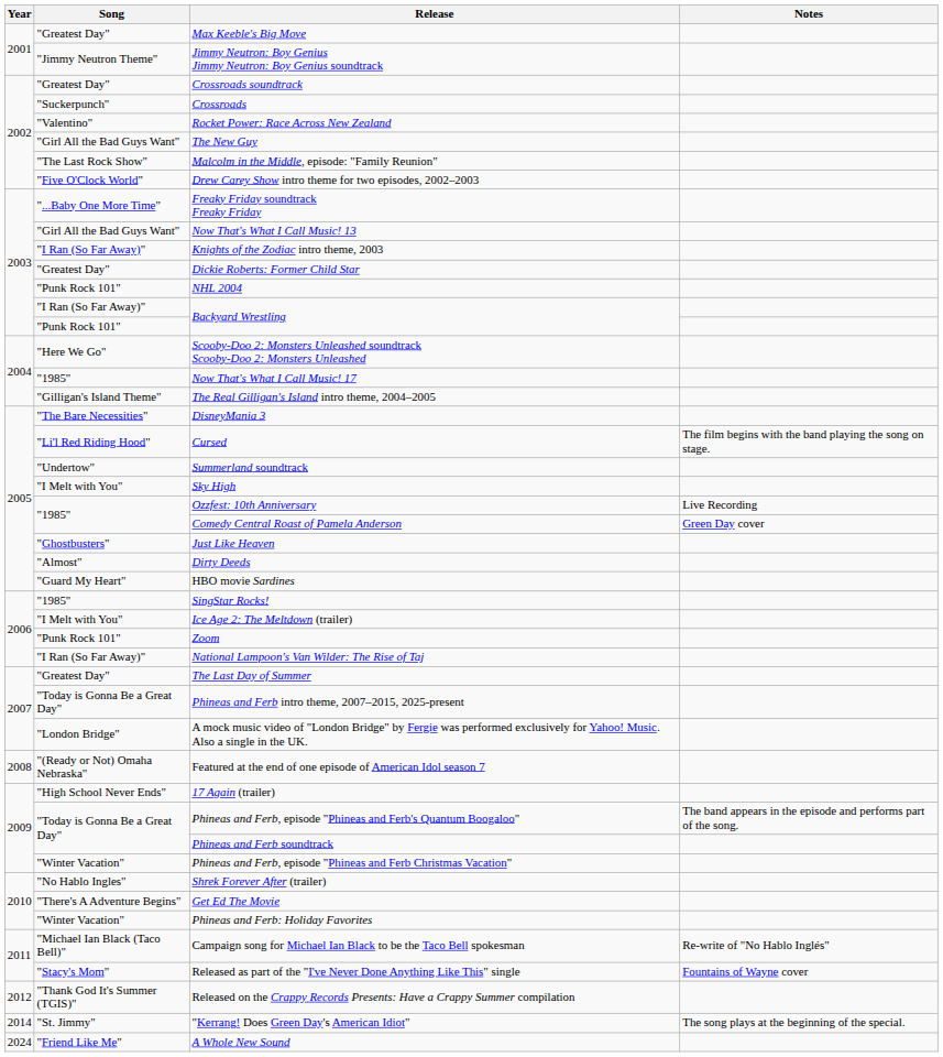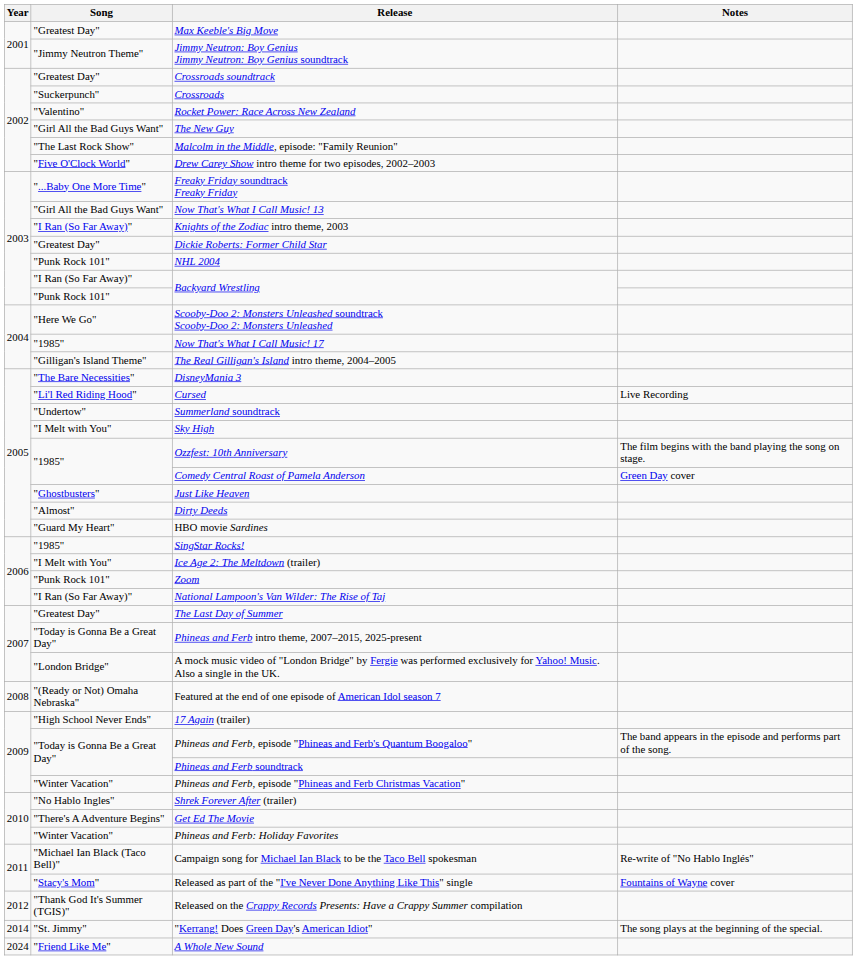 <table class="wikitable">
 <tr>
 <th>Year</th>
 <th>Song</th>
 <th>Release</th>
 <th>Notes</th>
 </tr>
 <tr>
 <td rowspan="2">2001</td>
 <td>"Greatest Day"</td>
 <td><em><a href='#'>Max Keeble's Big Move</a></em></td>
 <td></td>
 </tr>
 <tr>
 <td>"Jimmy Neutron Theme"</td>
 <td><em><a href='#'>Jimmy Neutron: Boy Genius</a></em><br><a href='#'><em>Jimmy Neutron: Boy Genius</em> soundtrack</a></td>
 <td></td>
 </tr>
 <tr>
 <td rowspan="6">2002</td>
 <td>"Greatest Day"</td>
 <td><em><a href='#'>Crossroads soundtrack</a></em></td>
 <td></td>
 </tr>
 <tr>
 <td>"Suckerpunch"</td>
 <td><em><a href='#'>Crossroads</a></em></td>
 <td></td>
 </tr>
 <tr>
 <td>"Valentino"</td>
 <td><em><a href='#'>Rocket Power: Race Across New Zealand</a></em></td>
 <td></td>
 </tr>
 <tr>
 <td>"Girl All the Bad Guys Want"</td>
 <td><em><a href='#'>The New Guy</a></em></td>
 <td></td>
 </tr>
 <tr>
 <td>"The Last Rock Show"</td>
 <td><em><a href='#'>Malcolm in the Middle</a></em>, episode: "Family Reunion"</td>
 <td></td>
 </tr>
 <tr>
 <td>"<a href='#'>Five O'Clock World</a>"</td>
 <td><em><a href='#'>Drew Carey Show</a></em> intro theme for two episodes, 2002–2003</td>
 <td></td>
 </tr>
 <tr>
 <td rowspan="7">2003</td>
 <td>"<a href='#'>...Baby One More Time</a>"</td>
 <td><a href='#'><em>Freaky Friday</em> soundtrack</a><br><em><a href='#'>Freaky Friday</a></em></td>
 <td></td>
 </tr>
 <tr>
 <td>"Girl All the Bad Guys Want"</td>
 <td><em><a href='#'>Now That's What I Call Music! 13</a></em></td>
 <td></td>
 </tr>
 <tr>
 <td>"<a href='#'>I Ran (So Far Away)</a>"</td>
 <td><em><a href='#'>Knights of the Zodiac</a></em> intro theme, 2003</td>
 <td></td>
 </tr>
 <tr>
 <td>"Greatest Day"</td>
 <td><em><a href='#'>Dickie Roberts: Former Child Star</a></em></td>
 <td></td>
 </tr>
 <tr>
 <td>"Punk Rock 101"</td>
 <td><em><a href='#'>NHL 2004</a></em></td>
 <td></td>
 </tr>
 <tr>
 <td>"I Ran (So Far Away)"</td>
 <td rowspan="2"><em><a href='#'>Backyard Wrestling</a></em></td>
 <td></td>
 </tr>
 <tr>
 <td>"Punk Rock 101"</td>
 <td></td>
 </tr>
 <tr>
 <td rowspan="3">2004</td>
 <td>"Here We Go"</td>
 <td><a href='#'><em>Scooby-Doo 2: Monsters Unleashed</em> soundtrack</a><br><em><a href='#'>Scooby-Doo 2: Monsters Unleashed</a></em></td>
 <td></td>
 </tr>
 <tr>
 <td>"1985"</td>
 <td><em><a href='#'>Now That's What I Call Music! 17</a></em></td>
 <td></td>
 </tr>
 <tr>
 <td>"Gilligan's Island Theme"</td>
 <td><em><a href='#'>The Real Gilligan's Island</a></em> intro theme, 2004–2005</td>
 <td></td>
 </tr>
 <tr>
 <td rowspan="9">2005</td>
 <td>"<a href='#'>The Bare Necessities</a>"</td>
 <td><em><a href='#'>DisneyMania 3</a></em></td>
 <td></td>
 </tr>
 <tr>
 <td>"<a href='#'>Li'l Red Riding Hood</a>"</td>
 <td><em><a href='#'>Cursed</a></em></td>
-<td>The film begins with the band playing the song on stage.</td>
+<td>Live Recording</td>
 </tr>
 <tr>
 <td>"Undertow"</td>
 <td><a href='#'><em>Summerland</em> soundtrack</a></td>
 <td></td>
 </tr>
 <tr>
 <td>"I Melt with You"</td>
 <td><em><a href='#'>Sky High</a></em></td>
 <td></td>
 </tr>
 <tr>
 <td rowspan="2">"1985"</td>
 <td><em><a href='#'>Ozzfest: 10th Anniversary</a></em></td>
-<td>Live Recording</td>
+<td>The film begins with the band playing the song on stage.</td>
 </tr>
 <tr>
 <td><em><a href='#'>Comedy Central Roast of Pamela Anderson</a></em></td>
 <td><a href='#'>Green Day</a> cover</td>
 </tr>
 <tr>
 <td>"<a href='#'>Ghostbusters</a>"</td>
 <td><em><a href='#'>Just Like Heaven</a></em></td>
 <td></td>
 </tr>
 <tr>
 <td>"Almost"</td>
 <td><em><a href='#'>Dirty Deeds</a></em></td>
 <td></td>
 </tr>
 <tr>
 <td>"Guard My Heart"</td>
 <td>HBO movie <em>Sardines</em></td>
 <td></td>
 </tr>
 <tr>
 <td rowspan="4">2006</td>
 <td>"1985"</td>
 <td><em><a href='#'>SingStar Rocks!</a></em></td>
 <td></td>
 </tr>
 <tr>
 <td>"I Melt with You"</td>
 <td><em><a href='#'>Ice Age 2: The Meltdown</a></em> (trailer)</td>
 <td></td>
 </tr>
 <tr>
 <td>"Punk Rock 101"</td>
 <td><em><a href='#'>Zoom</a></em></td>
 <td></td>
 </tr>
 <tr>
 <td>"I Ran (So Far Away)"</td>
 <td><em><a href='#'>National Lampoon's Van Wilder: The Rise of Taj</a></em></td>
 <td></td>
 </tr>
 <tr>
 <td rowspan="3">2007</td>
 <td>"Greatest Day"</td>
 <td><em><a href='#'>The Last Day of Summer</a></em></td>
 <td></td>
 </tr>
 <tr>
 <td>"Today is Gonna Be a Great Day"</td>
 <td><em><a href='#'>Phineas and Ferb</a></em> intro theme, 2007–2015, 2025-present</td>
 <td></td>
 </tr>
 <tr>
 <td>"London Bridge"</td>
 <td>A mock music video of "London Bridge" by <a href='#'>Fergie</a> was performed exclusively for <a href='#'>Yahoo! Music</a>. Also a single in the UK.</td>
 <td></td>
 </tr>
 <tr>
 <td>2008</td>
 <td>"(Ready or Not) Omaha Nebraska"</td>
 <td>Featured at the end of one episode of <a href='#'>American Idol season 7</a></td>
 <td></td>
 </tr>
 <tr>
 <td rowspan="4">2009</td>
 <td>"High School Never Ends"</td>
 <td><em><a href='#'>17 Again</a></em> (trailer)</td>
 <td></td>
 </tr>
 <tr>
 <td rowspan="2">"Today is Gonna Be a Great Day"</td>
 <td><em>Phineas and Ferb</em>, episode "<a href='#'>Phineas and Ferb's Quantum Boogaloo</a>"</td>
 <td>The band appears in the episode and performs part of the song.</td>
 </tr>
 <tr>
 <td><a href='#'><em>Phineas and Ferb</em> soundtrack</a></td>
 <td></td>
 </tr>
 <tr>
 <td>"Winter Vacation"</td>
 <td><em>Phineas and Ferb</em>, episode "<a href='#'>Phineas and Ferb Christmas Vacation</a>"</td>
 <td></td>
 </tr>
 <tr>
 <td rowspan="3">2010</td>
 <td>"No Hablo Ingles"</td>
 <td><em><a href='#'>Shrek Forever After</a></em> (trailer)</td>
 <td></td>
 </tr>
 <tr>
 <td>"There's A Adventure Begins"</td>
 <td><em><a href='#'>Get Ed The Movie</a></em></td>
 <td></td>
 </tr>
 <tr>
 <td>"Winter Vacation"</td>
 <td><em>Phineas and Ferb: Holiday Favorites</em></td>
 <td></td>
 </tr>
 <tr>
 <td rowspan="2">2011</td>
 <td>"Michael Ian Black (Taco Bell)"</td>
 <td>Campaign song for <a href='#'>Michael Ian Black</a> to be the <a href='#'>Taco Bell</a> spokesman</td>
 <td>Re-write of "No Hablo Inglés"</td>
 </tr>
 <tr>
 <td>"<a href='#'>Stacy's Mom</a>"</td>
 <td>Released as part of the "<a href='#'>I've Never Done Anything Like This</a>" single</td>
 <td><a href='#'>Fountains of Wayne</a> cover</td>
 </tr>
 <tr>
 <td>2012</td>
 <td>"Thank God It's Summer (TGIS)"</td>
 <td>Released on the <em><a href='#'>Crappy Records</a> Presents: Have a Crappy Summer</em> compilation</td>
 <td></td>
 </tr>
 <tr>
 <td>2014</td>
 <td>"St. Jimmy"</td>
 <td>"<a href='#'>Kerrang!</a> Does <a href='#'>Green Day</a>'s <a href='#'>American Idiot</a>"</td>
 <td>The song plays at the beginning of the special.</td>
 </tr>
 <tr>
 <td>2024</td>
 <td>"<a href='#'>Friend Like Me</a>"</td>
 <td><em><a href='#'>A Whole New Sound</a></em></td>
 <td></td>
 </tr>
 </table>
